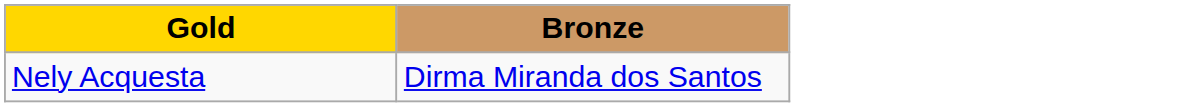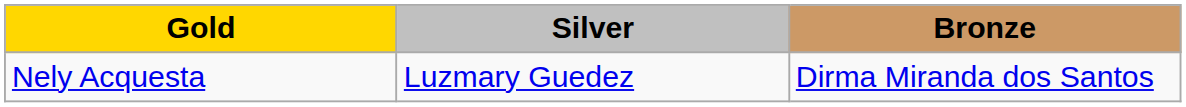 <table class="wikitable" style="text-align:left">
 <tr align="center">
 <td width=200 bgcolor=gold><strong>Gold</strong></td>
+<td width=200 bgcolor=silver><strong>Silver</strong></td>
 <td width=200 bgcolor=CC9966><strong>Bronze</strong></td>
 </tr>
 <tr>
 <td><a href='#'>Nely Acquesta</a><br><em></em></td>
+<td><a href='#'>Luzmary Guedez</a><br><em></em></td>
 <td><a href='#'>Dirma Miranda dos Santos</a><br><em></em></td>
 </tr>
 </table>
